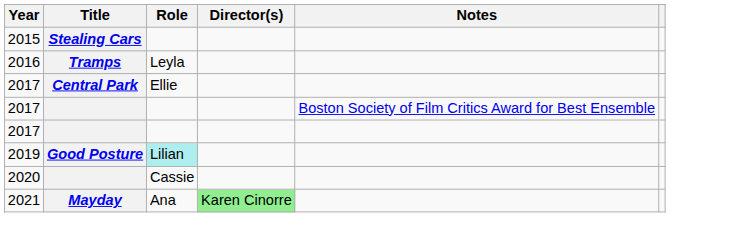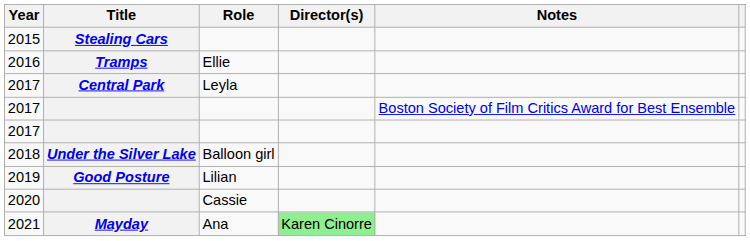 <table class="wikitable plainrowheaders sortable">
 <tr>
 <th scope="col">Year</th>
 <th scope="col">Title</th>
 <th scope="col">Role</th>
 <th scope="col">Director(s)</th>
 <th scope="col" class="unsortable">Notes</th>
 <th scope="col" class="unsortable"></th>
 </tr>
 <tr>
 <td style="text-align:center;">2015</td>
 <th scope=row><em><a href='#'>Stealing Cars</a></em></th>
 <td></td>
 <td></td>
 <td></td>
 <td style="text-align:center;"></td>
 </tr>
 <tr>
 <td style="text-align:center;">2016</td>
 <th scope=row><em><a href='#'>Tramps</a></em></th>
-<td>Leyla</td>
+<td>Ellie</td>
 <td></td>
 <td></td>
 <td style="text-align:center;"></td>
 </tr>
 <tr>
 <td style="text-align:center;">2017</td>
 <th scope=row><em><a href='#'>Central Park</a></em></th>
-<td>Ellie</td>
+<td>Leyla</td>
 <td></td>
 <td></td>
 <td style="text-align:center;"></td>
 </tr>
 <tr>
 <td style="text-align:center;">2017</td>
 <th scope=row><em></em></th>
 <td></td>
 <td></td>
 <td><a href='#'>Boston Society of Film Critics Award for Best Ensemble</a></td>
 <td style="text-align:center;"><br></td>
 </tr>
 <tr>
 <td style="text-align:center;">2017</td>
 <th scope=row><em></em></th>
 <td></td>
 <td></td>
 <td></td>
 <td style="text-align:center;"></td>
 </tr>
 <tr>
+<td style="text-align:center;">2018</td>
+<th scope=row><em><a href='#'>Under the Silver Lake</a></em></th>
+<td>Balloon girl</td>
+<td></td>
+<td></td>
+<td style="text-align:center;"></td>
+</tr>
+<tr>
 <td style="text-align:center;">2019</td>
 <th scope=row><em><a href='#'>Good Posture</a></em></th>
-<td style="background: paleturquoise;">Lilian</td>
+<td>Lilian</td>
 <td></td>
 <td></td>
 <td style="text-align:center;"></td>
 </tr>
 <tr>
 <td style="text-align:center;">2020</td>
 <th scope=row><em></em></th>
 <td>Cassie</td>
 <td></td>
 <td></td>
 <td style="text-align:center;"></td>
 </tr>
 <tr>
 <td style="text-align:center;">2021</td>
 <th scope=row><em><a href='#'>Mayday</a></em></th>
 <td>Ana</td>
 <td style="background: lightgreen;">Karen Cinorre</td>
 <td></td>
 <td style="text-align:center;"></td>
 </tr>
 </table>
